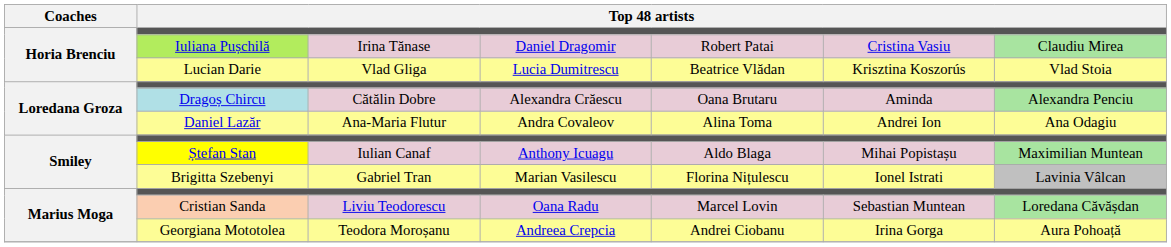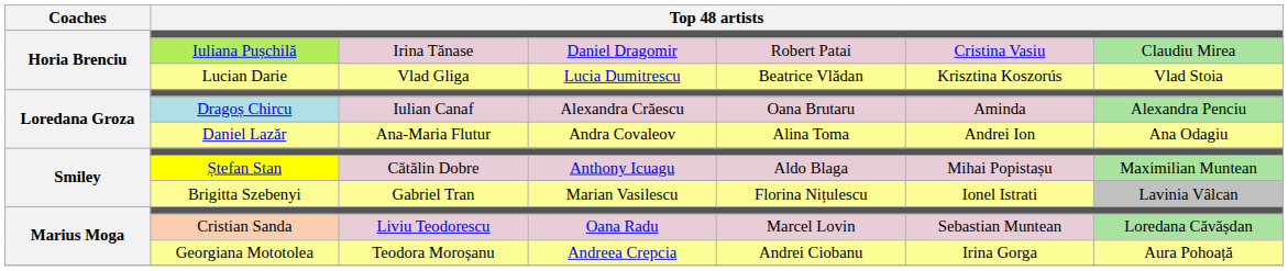 <table class="wikitable" style="text-align:center; width:100%;">
 <tr>
 <th scope="col" style="width:10%;">Coaches</th>
 <th scope="col" style="width:85%;" colspan="6">Top 48 artists</th>
 </tr>
 <tr>
 <th rowspan="3">Horia Brenciu</th>
 <td colspan="6" style="background:#555;"></td>
 </tr>
 <tr>
 <td width="13%;" style="background:#B2EC5D;"><a href='#'>Iuliana Pușchilă</a></td>
 <td width="13%;" style="background:#E8CCD7;">Irina Tănase</td>
 <td width="13%;" style="background:#E8CCD7;"><a href='#'>Daniel Dragomir</a></td>
 <td width="13%;" style="background:#E8CCD7;">Robert Patai</td>
 <td width="13%;" style="background:#E8CCD7;"><a href='#'>Cristina Vasiu</a></td>
 <td width="13%;" style="background:#A8E4A0;">Claudiu Mirea</td>
 </tr>
 <tr style="background:#fdfd96;">
 <td>Lucian Darie</td>
 <td>Vlad Gliga</td>
 <td><a href='#'>Lucia Dumitrescu</a></td>
 <td>Beatrice Vlădan</td>
 <td>Krisztina Koszorús</td>
 <td>Vlad Stoia</td>
 </tr>
 <tr>
 <th rowspan="3">Loredana Groza</th>
 <td colspan="6" style="background:#555;"></td>
 </tr>
 <tr>
 <td width="13%;" style="background:#B0E0E6;"><a href='#'>Dragoș Chircu</a></td>
-<td width="13%;" style="background:#E8CCD7;">Cătălin Dobre</td>
+<td width="13%;" style="background:#E8CCD7;">Iulian Canaf</td>
 <td width="13%;" style="background:#E8CCD7;">Alexandra Crăescu</td>
 <td width="13%;" style="background:#E8CCD7;">Oana Brutaru</td>
 <td width="13%;" style="background:#E8CCD7;">Aminda</td>
 <td width="13%;" style="background:#A8E4A0;">Alexandra Penciu</td>
 </tr>
 <tr>
 <td style="background:#fdfd96;"><a href='#'>Daniel Lazăr</a></td>
 <td style="background:#fdfd96;">Ana-Maria Flutur</td>
 <td style="background:#fdfd96;">Andra Covaleov</td>
 <td style="background:#fdfd96;">Alina Toma</td>
 <td style="background:#fdfd96;">Andrei Ion</td>
 <td style="background:#fdfd96;">Ana Odagiu</td>
 </tr>
 <tr>
 <th rowspan="3">Smiley</th>
 <td colspan="6" style="background:#555;"></td>
 </tr>
 <tr>
 <td width="13%;" style="background:yellow;"><a href='#'>Ștefan Stan</a></td>
-<td width="13%;" style="background:#E8CCD7;">Iulian Canaf</td>
+<td width="13%;" style="background:#E8CCD7;">Cătălin Dobre</td>
 <td width="13%;" style="background:#E8CCD7;"><a href='#'>Anthony Icuagu</a></td>
 <td width="13%;" style="background:#E8CCD7;">Aldo Blaga</td>
 <td width="13%;" style="background:#E8CCD7;">Mihai Popistașu</td>
 <td width="13%;" style="background:#A8E4A0;">Maximilian Muntean</td>
 </tr>
 <tr>
 <td style="background:#fdfd96;">Brigitta Szebenyi</td>
 <td style="background:#fdfd96;">Gabriel Tran</td>
 <td style="background:#fdfd96;">Marian Vasilescu</td>
 <td style="background:#fdfd96;">Florina Nițulescu</td>
 <td style="background:#fdfd96;">Ionel Istrati</td>
 <td style="background:silver;">Lavinia Vâlcan</td>
 </tr>
 <tr>
 <th rowspan="3">Marius Moga</th>
 <td colspan="6" style="background:#555;"></td>
 </tr>
 <tr>
 <td width="13%;" style="background:#FBCEB1;">Cristian Sanda</td>
 <td width="13%;" style="background:#E8CCD7;"><a href='#'>Liviu Teodorescu</a></td>
 <td width="13%;" style="background:#E8CCD7;"><a href='#'>Oana Radu</a></td>
 <td width="13%;" style="background:#E8CCD7;">Marcel Lovin</td>
 <td width="13%;" style="background:#E8CCD7;">Sebastian Muntean</td>
 <td width="13%;" style="background:#A8E4A0;">Loredana Căvășdan</td>
 </tr>
 <tr>
 <td style="background:#fdfd96;">Georgiana Mototolea</td>
 <td style="background:#fdfd96;">Teodora Moroșanu</td>
 <td style="background:#fdfd96;"><a href='#'>Andreea Crepcia</a></td>
 <td style="background:#fdfd96;">Andrei Ciobanu</td>
 <td style="background:#fdfd96;">Irina Gorga</td>
 <td style="background:#fdfd96;">Aura Pohoață</td>
 </tr>
 <tr>
 </tr>
 </table>
